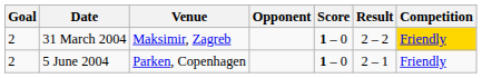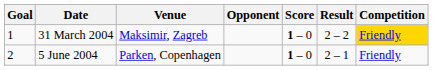 <table class="wikitable" style="font-size: 95%;">
 <tr>
 <th>Goal</th>
 <th>Date</th>
 <th>Venue</th>
 <th>Opponent</th>
 <th>Score</th>
 <th>Result</th>
 <th>Competition</th>
 </tr>
 <tr>
-<td>2</td>
+<td>1</td>
 <td>31 March 2004</td>
 <td><a href='#'>Maksimir</a>, <a href='#'>Zagreb</a></td>
 <td></td>
 <td align="center"><strong>1</strong> – 0</td>
 <td align="center">2 – 2</td>
 <td style="background: gold;"><a href='#'>Friendly</a></td>
 </tr>
 <tr>
 <td>2</td>
 <td>5 June 2004</td>
 <td><a href='#'>Parken</a>, Copenhagen</td>
 <td></td>
 <td align="center"><strong>1</strong> – 0</td>
 <td align="center">2 – 1</td>
 <td><a href='#'>Friendly</a></td>
 </tr>
 </table>
